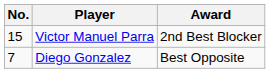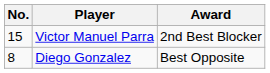 <table class="wikitable style="border: none; width:65%">
 <tr>
 <th>No.</th>
 <th>Player</th>
 <th>Award</th>
 </tr>
 <tr>
 <td style="white-space: nowrap;">15</td>
 <td style="white-space: nowrap;"><a href='#'>Victor Manuel Parra</a></td>
 <td style="white-space: nowrap;">2nd Best Blocker</td>
 </tr>
 <tr>
-<td style="white-space: nowrap;">7</td>
+<td style="white-space: nowrap;">8</td>
 <td style="white-space: nowrap;"><a href='#'>Diego Gonzalez</a> <strong></strong></td>
 <td style="white-space: nowrap;">Best Opposite</td>
 </tr>
 </table>
